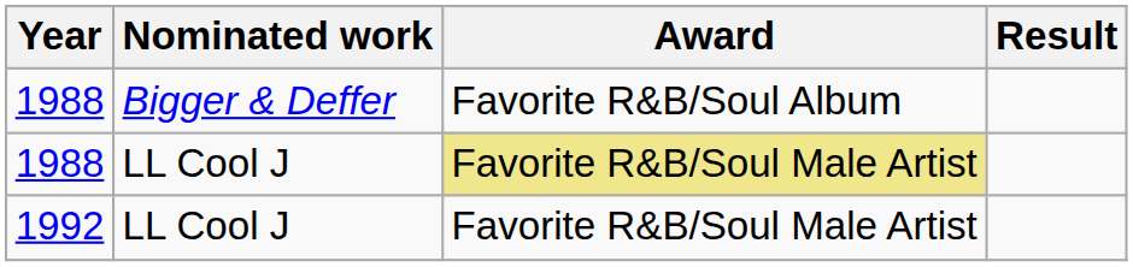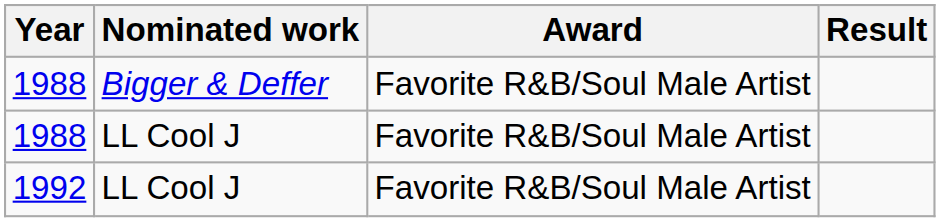 <table class="wikitable">
 <tr>
 <th>Year</th>
 <th>Nominated work</th>
 <th>Award</th>
 <th>Result</th>
 </tr>
 <tr>
 <td align=center><a href='#'>1988</a></td>
 <td><em><a href='#'>Bigger & Deffer</a></em></td>
-<td>Favorite R&B/Soul Album</td>
+<td>Favorite R&B/Soul Male Artist</td>
 <td></td>
 </tr>
 <tr>
 <td align=center><a href='#'>1988</a></td>
 <td>LL Cool J</td>
-<td style="background: khaki;">Favorite R&B/Soul Male Artist</td>
+<td>Favorite R&B/Soul Male Artist</td>
 <td></td>
 </tr>
 <tr>
 <td align=center><a href='#'>1992</a></td>
 <td>LL Cool J</td>
 <td>Favorite R&B/Soul Male Artist</td>
 <td></td>
 </tr>
 </table>
